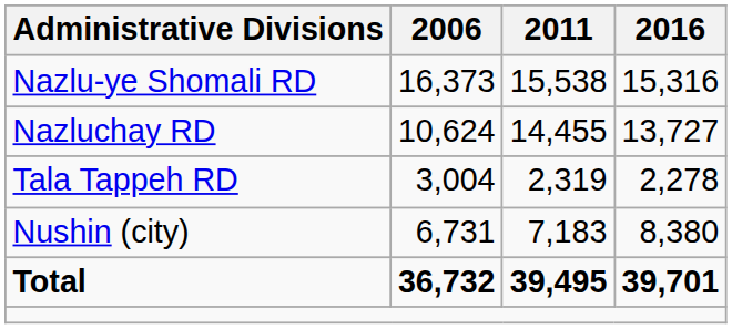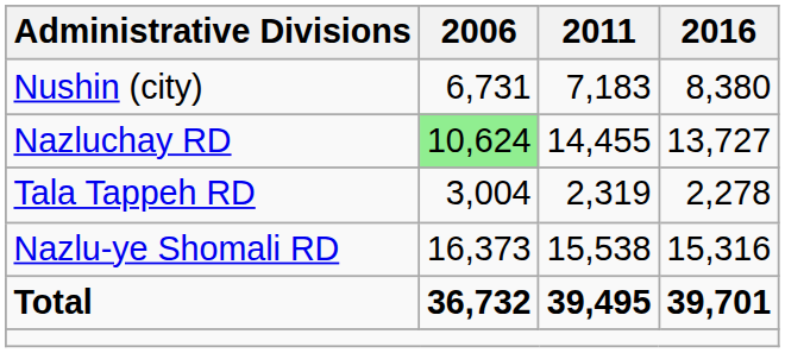 <table class="wikitable">
 <tr>
 <th>Administrative Divisions</th>
 <th>2006</th>
 <th>2011</th>
 <th>2016</th>
 </tr>
 <tr>
-<td><a href='#'>Nazlu-ye Shomali RD</a></td>
-<td style="text-align: right;">16,373</td>
-<td style="text-align: right;">15,538</td>
-<td style="text-align: right;">15,316</td>
+<td><a href='#'>Nushin</a> (city)</td>
+<td style="text-align: right;">6,731</td>
+<td style="text-align: right;">7,183</td>
+<td style="text-align: right;">8,380</td>
 </tr>
 <tr>
 <td><a href='#'>Nazluchay RD</a></td>
-<td style="text-align: right;">10,624</td>
+<td style="background: lightgreen; text-align: right;">10,624</td>
 <td style="text-align: right;">14,455</td>
 <td style="text-align: right;">13,727</td>
 </tr>
 <tr>
 <td><a href='#'>Tala Tappeh RD</a></td>
 <td style="text-align: right;">3,004</td>
 <td style="text-align: right;">2,319</td>
 <td style="text-align: right;">2,278</td>
 </tr>
 <tr>
-<td><a href='#'>Nushin</a> (city)</td>
-<td style="text-align: right;">6,731</td>
-<td style="text-align: right;">7,183</td>
-<td style="text-align: right;">8,380</td>
+<td><a href='#'>Nazlu-ye Shomali RD</a></td>
+<td style="text-align: right;">16,373</td>
+<td style="text-align: right;">15,538</td>
+<td style="text-align: right;">15,316</td>
 </tr>
 <tr>
 <td><strong>Total</strong></td>
 <td style="text-align: right;"><strong>36,732</strong></td>
 <td style="text-align: right;"><strong>39,495</strong></td>
 <td style="text-align: right;"><strong>39,701</strong></td>
 </tr>
 <tr>
 <td colspan=4></td>
 </tr>
 </table>
